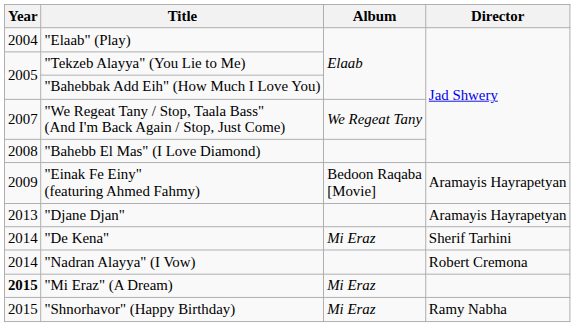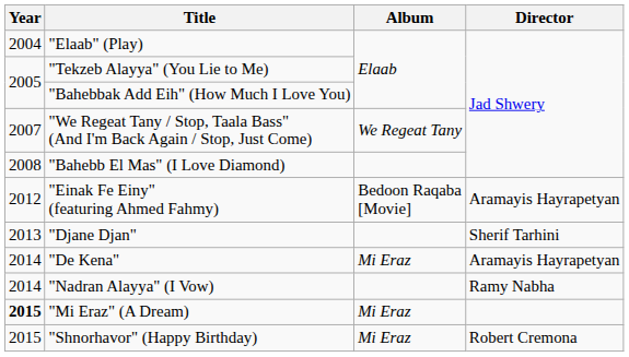 <table class="wikitable">
 <tr>
 <th>Year</th>
 <th>Title</th>
 <th>Album</th>
 <th>Director</th>
 </tr>
 <tr>
 <td>2004</td>
 <td>"Elaab" <span>(Play)</span></td>
 <td rowspan="3"><em>Elaab</em></td>
 <td rowspan="5"><a href='#'>Jad Shwery</a></td>
 </tr>
 <tr>
 <td rowspan="2">2005</td>
 <td>"Tekzeb Alayya" <span>(You Lie to Me)</span></td>
 </tr>
 <tr>
 <td>"Bahebbak Add Eih" <span>(How Much I Love You)</span></td>
 </tr>
 <tr>
 <td>2007</td>
 <td>"We Regeat Tany / Stop, Taala Bass"<br><span>(And I'm Back Again / Stop, Just Come)</span></td>
 <td><em>We Regeat Tany</em></td>
 </tr>
 <tr>
 <td>2008</td>
 <td>"Bahebb El Mas" <span>(I Love Diamond)</span></td>
 <td></td>
 </tr>
 <tr>
-<td>2009</td>
+<td>2012</td>
 <td>"Einak Fe Einy"<br><span>(featuring Ahmed Fahmy)</span></td>
 <td>Bedoon Raqaba<br>[Movie]</td>
 <td>Aramayis Hayrapetyan</td>
 </tr>
 <tr>
 <td>2013</td>
 <td>"Djane Djan"</td>
 <td></td>
-<td>Aramayis Hayrapetyan</td>
+<td>Sherif Tarhini</td>
 </tr>
 <tr>
 <td>2014</td>
 <td>"De Kena"</td>
 <td><em>Mi Eraz</em></td>
-<td>Sherif Tarhini</td>
+<td>Aramayis Hayrapetyan</td>
 </tr>
 <tr>
 <td>2014</td>
 <td>"Nadran Alayya" <span>(I Vow)</span></td>
 <td></td>
-<td>Robert Cremona</td>
+<td>Ramy Nabha</td>
 </tr>
 <tr>
 <td><strong>2015</strong></td>
 <td>"Mi Eraz" <span>(A Dream)</span></td>
 <td><em>Mi Eraz</em></td>
 </tr>
 <tr>
 <td>2015</td>
 <td>"Shnorhavor" <span>(Happy Birthday)</span></td>
 <td><em>Mi Eraz</em></td>
-<td>Ramy Nabha</td>
+<td>Robert Cremona</td>
 </tr>
 </table>
